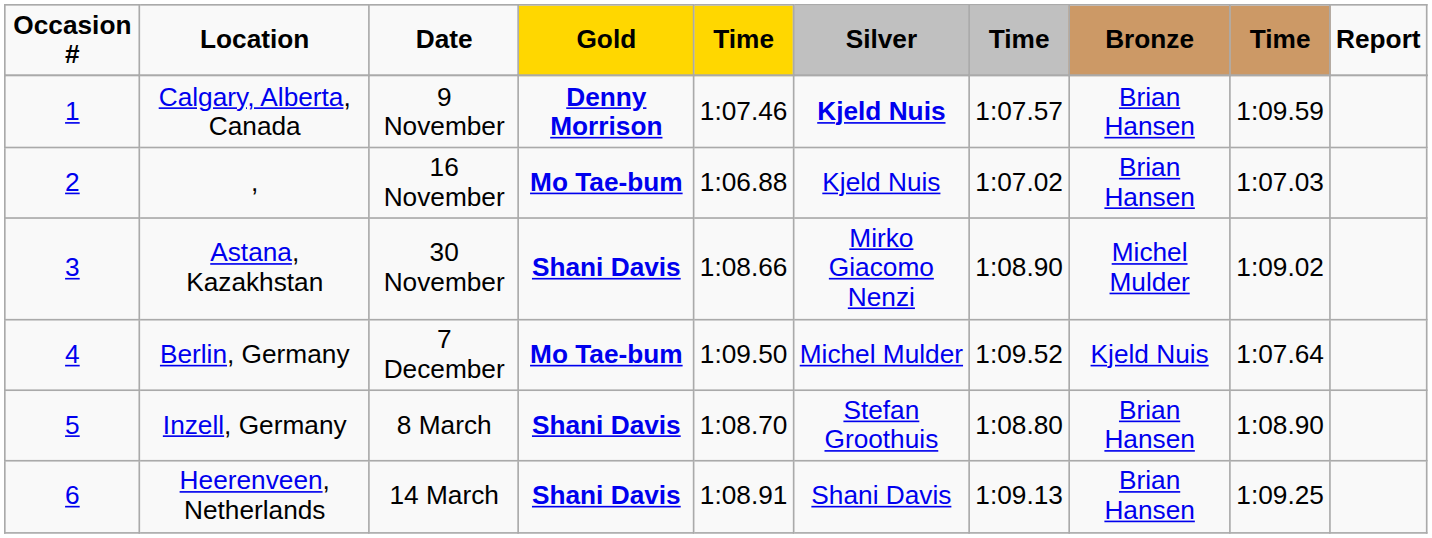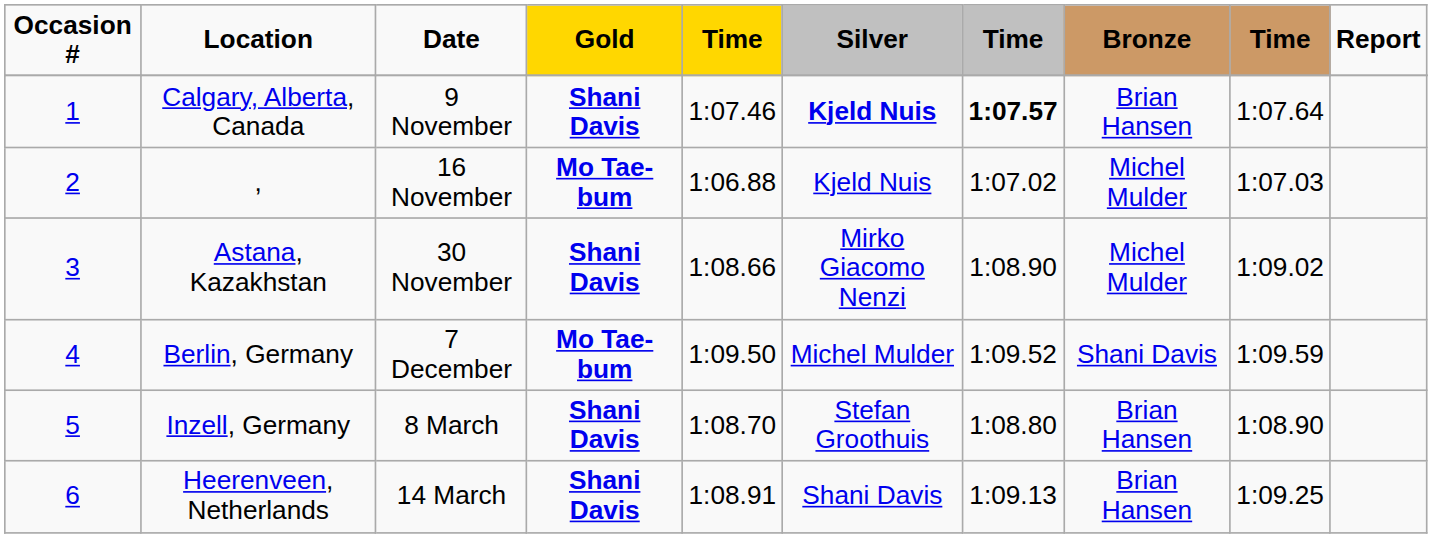 <table class="wikitable">
 <tr>
 <td width="80" align="center"><strong>Occasion #</strong></td>
 <td width="200" align="center"><strong>Location</strong></td>
 <td width="100" align="center"><strong>Date</strong></td>
 <td width="150" bgcolor="gold" align="center"><strong>Gold</strong></td>
 <td width="50" bgcolor="gold" align="center"><strong>Time</strong></td>
 <td width="150" bgcolor="silver" align="center"><strong>Silver</strong></td>
 <td width="50" bgcolor="silver" align="center"><strong>Time</strong></td>
 <td width="150" bgcolor="#CC9966" align="center"><strong>Bronze</strong></td>
 <td width="50" bgcolor="#CC9966" align="center"><strong>Time</strong></td>
 <td width="50" align="center"><strong>Report</strong></td>
 </tr>
 <tr bgcolor="#cccccc">
 </tr>
 <tr>
 <td align="center"><a href='#'>1</a></td>
 <td align="center"><a href='#'>Calgary, Alberta</a>, Canada</td>
 <td align="center">9 November</td>
-<td align="center"><strong><a href='#'>Denny Morrison</a></strong><br><small></small></td>
+<td align="center"><strong><a href='#'>Shani Davis</a></strong><br><small></small></td>
 <td align="center">1:07.46</td>
 <td align="center"><strong><a href='#'>Kjeld Nuis</a><br><small></small></strong></td>
-<td align="center">1:07.57</td>
+<td align="center"><strong>1:07.57</strong></td>
 <td align="center"><a href='#'>Brian Hansen</a><br><small></small></td>
-<td align="center">1:09.59</td>
+<td align="center">1:07.64</td>
 <td align="center"></td>
 </tr>
 <tr>
 <td align="center"><a href='#'>2</a></td>
 <td align="center">, </td>
 <td align="center">16 November</td>
 <td align="center"><strong><a href='#'>Mo Tae-bum</a></strong><br><small></small></td>
 <td align="center">1:06.88</td>
 <td align="center"><a href='#'>Kjeld Nuis</a><br><small></small></td>
 <td align="center">1:07.02</td>
-<td align="center"><a href='#'>Brian Hansen</a><br><small></small></td>
+<td align="center"><a href='#'>Michel Mulder</a><br><small></small></td>
 <td align="center">1:07.03</td>
 <td align="center"></td>
 </tr>
 <tr>
 <td align="center"><a href='#'>3</a></td>
 <td align="center"><a href='#'>Astana</a>, Kazakhstan</td>
 <td align="center">30 November</td>
 <td align="center"><strong><a href='#'>Shani Davis</a></strong><br><small></small></td>
 <td align="center">1:08.66</td>
 <td align="center"><a href='#'>Mirko Giacomo Nenzi</a><br><small></small></td>
 <td align="center">1:08.90</td>
 <td align="center"><a href='#'>Michel Mulder</a><br><small></small></td>
 <td align="center">1:09.02</td>
 <td align="center"></td>
 </tr>
 <tr>
 <td align="center"><a href='#'>4</a></td>
 <td align="center"><a href='#'>Berlin</a>, Germany</td>
 <td align="center">7 December</td>
 <td align="center"><strong><a href='#'>Mo Tae-bum</a></strong><br><small></small></td>
 <td align="center">1:09.50</td>
 <td align="center"><a href='#'>Michel Mulder</a><br><small></small></td>
 <td align="center">1:09.52</td>
-<td align="center"><a href='#'>Kjeld Nuis</a><br><small></small></td>
-<td align="center">1:07.64</td>
+<td align="center"><a href='#'>Shani Davis</a><br><small></small></td>
+<td align="center">1:09.59</td>
 <td align="center"></td>
 </tr>
 <tr>
 <td align="center"><a href='#'>5</a></td>
 <td align="center"><a href='#'>Inzell</a>, Germany</td>
 <td align="center">8 March</td>
 <td align="center"><strong><a href='#'>Shani Davis</a></strong><br><small></small></td>
 <td align="center">1:08.70</td>
 <td align="center"><a href='#'>Stefan Groothuis</a><br><small></small></td>
 <td align="center">1:08.80</td>
 <td align="center"><a href='#'>Brian Hansen</a><br><small></small></td>
 <td align="center">1:08.90</td>
 <td align="center"></td>
 </tr>
 <tr>
 <td align="center"><a href='#'>6</a></td>
 <td align="center"><a href='#'>Heerenveen</a>, Netherlands</td>
 <td align="center">14 March</td>
 <td align="center"><strong><a href='#'>Shani Davis</a></strong><br><small></small></td>
 <td align="center">1:08.91</td>
 <td align="center"><a href='#'>Shani Davis</a><br><small></small></td>
 <td align="center">1:09.13</td>
 <td align="center"><a href='#'>Brian Hansen</a><br><small></small></td>
 <td align="center">1:09.25</td>
 <td align="center"></td>
 </tr>
 </table>
